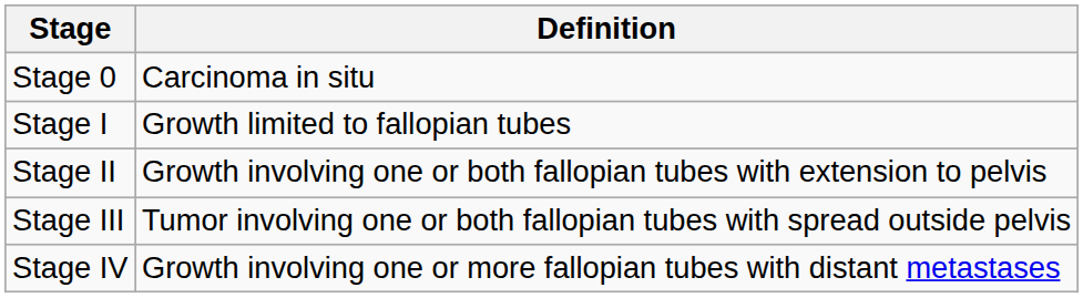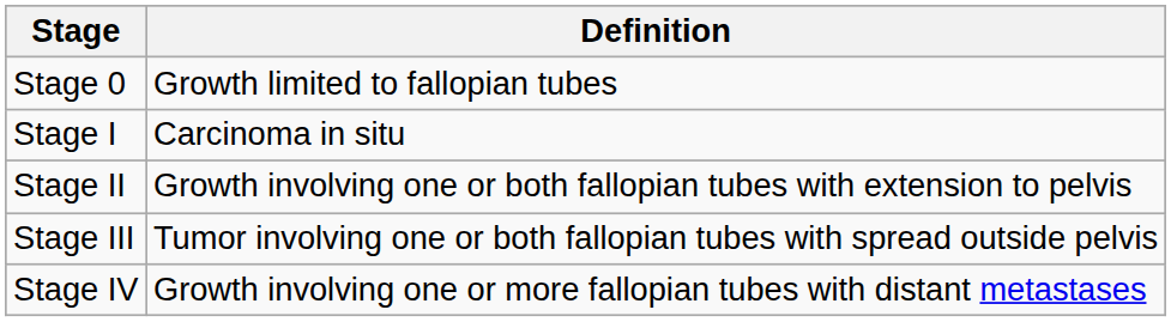 <table class="wikitable">
 <tr>
 <th>Stage</th>
 <th>Definition</th>
 </tr>
 <tr>
 <td>Stage 0</td>
-<td>Carcinoma in situ</td>
+<td>Growth limited to fallopian tubes</td>
 </tr>
 <tr>
 <td>Stage I</td>
-<td>Growth limited to fallopian tubes</td>
+<td>Carcinoma in situ</td>
 </tr>
 <tr>
 <td>Stage II</td>
 <td>Growth involving one or both fallopian tubes with extension to pelvis</td>
 </tr>
 <tr>
 <td>Stage III</td>
 <td>Tumor involving one or both fallopian tubes with spread outside pelvis</td>
 </tr>
 <tr>
 <td>Stage IV</td>
 <td>Growth involving one or more fallopian tubes with distant <a href='#'>metastases</a></td>
 </tr>
 </table>
